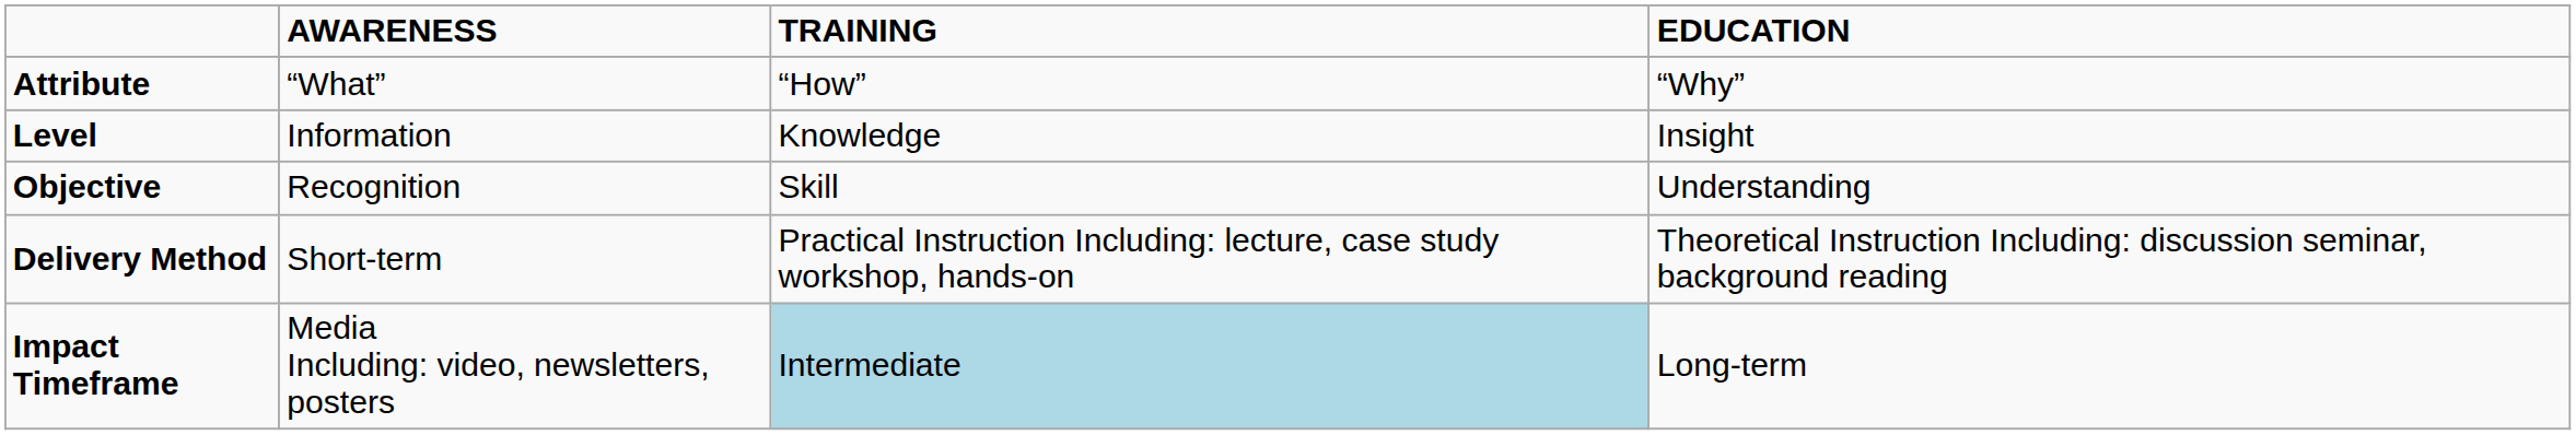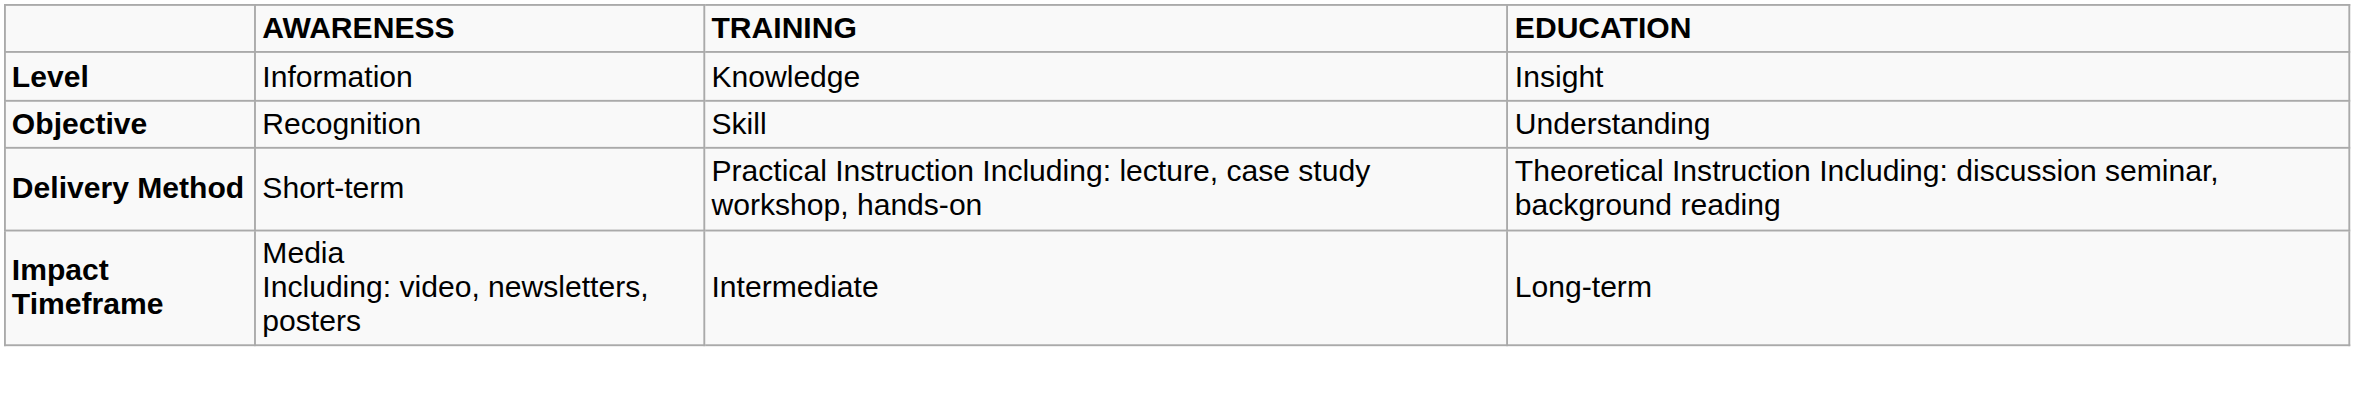 <table class="wikitable">
 <tr>
 <td></td>
 <td><strong>AWARENESS</strong></td>
 <td><strong>TRAINING</strong></td>
 <td><strong>EDUCATION</strong></td>
-</tr>
-<tr>
-<td><strong>Attribute</strong></td>
-<td>“What”</td>
-<td>“How”</td>
-<td>“Why”</td>
 </tr>
 <tr>
 <td><strong>Level</strong></td>
 <td>Information</td>
 <td>Knowledge</td>
 <td>Insight</td>
 </tr>
 <tr>
 <td><strong>Objective</strong></td>
 <td>Recognition</td>
 <td>Skill</td>
 <td>Understanding</td>
 </tr>
 <tr>
 <td><strong>Delivery  Method</strong></td>
 <td>Short-term</td>
 <td>Practical Instruction Including: lecture, case  study workshop, hands-on</td>
 <td>Theoretical Instruction Including: discussion  seminar, background reading</td>
 </tr>
 <tr>
 <td><strong>Impact  Timeframe</strong></td>
 <td>Media<br>Including: video, newsletters, posters</td>
-<td style="background: lightblue;">Intermediate</td>
+<td>Intermediate</td>
 <td>Long-term</td>
 </tr>
 </table>
